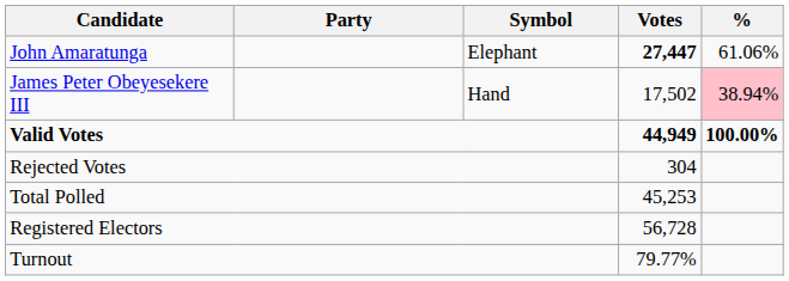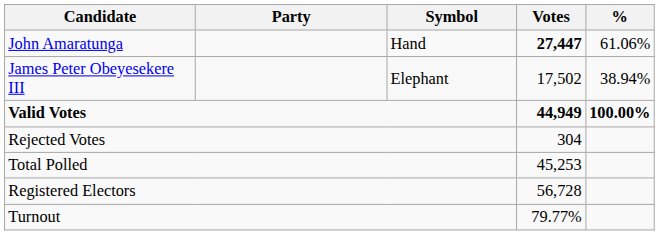 <table class="wikitable" border="1" style="text-align:right;">
 <tr>
 <th align=left width="180">Candidate</th>
 <th align=left width="180">Party</th>
 <th align=left width="120">Symbol</th>
 <th align=left width="60">Votes</th>
 <th align=left width="60">%</th>
 </tr>
 <tr>
 <td align=left><a href='#'>John Amaratunga</a></td>
 <td></td>
-<td align=left>Elephant</td>
+<td align=left>Hand</td>
 <td><strong>27,447</strong></td>
 <td>61.06%</td>
 </tr>
 <tr>
 <td align=left><a href='#'>James Peter Obeyesekere III</a></td>
 <td></td>
-<td align=left>Hand</td>
+<td align=left>Elephant</td>
 <td>17,502</td>
-<td style="background: pink;">38.94%</td>
+<td>38.94%</td>
 </tr>
 <tr>
 <td align=left colspan=3><strong>Valid Votes</strong></td>
 <td><strong>44,949</strong></td>
 <td><strong>100.00%</strong></td>
 </tr>
 <tr>
 <td align=left colspan=3>Rejected Votes</td>
 <td>304</td>
 <td></td>
 </tr>
 <tr>
 <td align=left colspan=3>Total Polled</td>
 <td>45,253</td>
 <td></td>
 </tr>
 <tr>
 <td align=left colspan=3>Registered Electors</td>
 <td>56,728</td>
 <td></td>
 </tr>
 <tr>
 <td align=left colspan=3>Turnout</td>
 <td>79.77%</td>
 </tr>
 </table>
